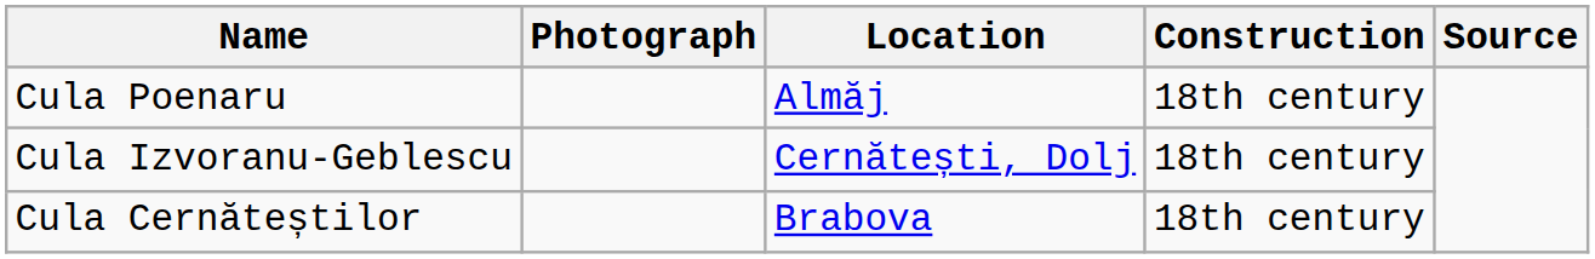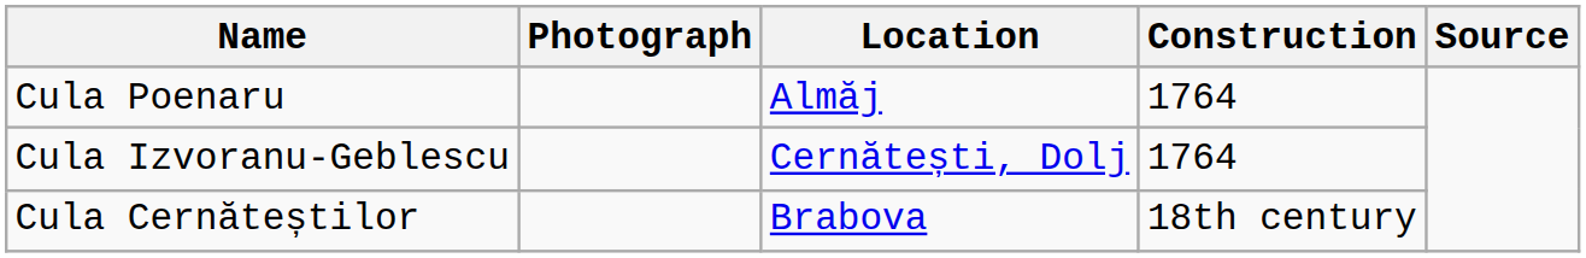 <table class="wikitable sortable">
 <tr>
 <th>Name</th>
 <th>Photograph</th>
 <th>Location</th>
 <th>Construction</th>
 <th>Source</th>
 </tr>
 <tr>
 <td>Cula Poenaru</td>
 <td></td>
 <td><a href='#'>Almăj</a></td>
-<td>18th century</td>
+<td>1764</td>
 <td rowspan="3"></td>
 </tr>
 <tr>
 <td>Cula Izvoranu-Geblescu</td>
 <td></td>
 <td><a href='#'>Cernătești, Dolj</a></td>
-<td>18th century</td>
+<td>1764</td>
 </tr>
 <tr>
 <td>Cula Cernăteștilor</td>
 <td></td>
 <td><a href='#'>Brabova</a></td>
 <td>18th century</td>
 </tr>
 </table>
